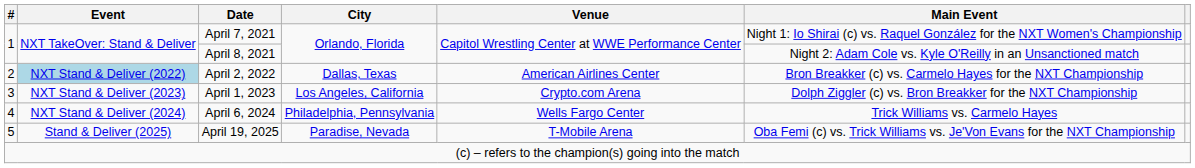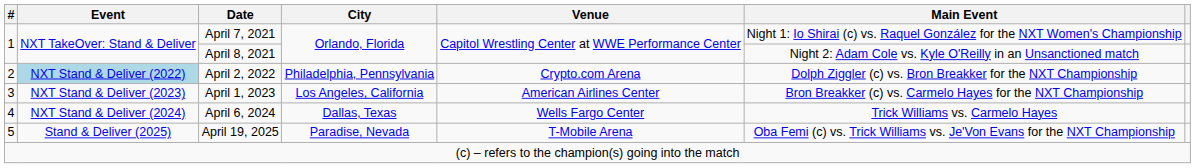 <table class="sortable wikitable succession-box" style="font-size:85%; text-align:center;">
 <tr>
 <th>#</th>
 <th>Event</th>
 <th>Date</th>
 <th>City</th>
 <th>Venue</th>
 <th>Main Event</th>
 <th></th>
 </tr>
 <tr>
 <td rowspan=2>1</td>
 <td rowspan=2><a href='#'>NXT TakeOver: Stand & Deliver</a></td>
 <td>April 7, 2021</td>
 <td rowspan=2><a href='#'>Orlando, Florida</a></td>
 <td rowspan=2><a href='#'>Capitol Wrestling Center</a> at <a href='#'>WWE Performance Center</a></td>
 <td>Night 1: <a href='#'>Io Shirai</a> (c) vs. <a href='#'>Raquel González</a> for the <a href='#'>NXT Women's Championship</a></td>
 <td></td>
 </tr>
 <tr>
 <td>April 8, 2021</td>
 <td>Night 2: <a href='#'>Adam Cole</a> vs. <a href='#'>Kyle O'Reilly</a> in an <a href='#'>Unsanctioned match</a></td>
 <td></td>
 </tr>
 <tr>
 <td>2</td>
 <td style="background: lightblue;"><a href='#'>NXT Stand & Deliver (2022)</a></td>
 <td>April 2, 2022</td>
-<td><a href='#'>Dallas, Texas</a></td>
-<td><a href='#'>American Airlines Center</a></td>
-<td><a href='#'>Bron Breakker</a> (c) vs. <a href='#'>Carmelo Hayes</a> for the <a href='#'>NXT Championship</a></td>
+<td><a href='#'>Philadelphia, Pennsylvania</a></td>
+<td><a href='#'>Crypto.com Arena</a></td>
+<td><a href='#'>Dolph Ziggler</a> (c) vs. <a href='#'>Bron Breakker</a> for the <a href='#'>NXT Championship</a></td>
 <td></td>
 </tr>
 <tr>
 <td>3</td>
 <td><a href='#'>NXT Stand & Deliver (2023)</a></td>
 <td>April 1, 2023</td>
 <td><a href='#'>Los Angeles, California</a></td>
-<td><a href='#'>Crypto.com Arena</a></td>
-<td><a href='#'>Dolph Ziggler</a> (c) vs. <a href='#'>Bron Breakker</a> for the <a href='#'>NXT Championship</a></td>
+<td><a href='#'>American Airlines Center</a></td>
+<td><a href='#'>Bron Breakker</a> (c) vs. <a href='#'>Carmelo Hayes</a> for the <a href='#'>NXT Championship</a></td>
 <td></td>
 </tr>
 <tr>
 <td>4</td>
 <td><a href='#'>NXT Stand & Deliver (2024)</a></td>
 <td>April 6, 2024</td>
-<td><a href='#'>Philadelphia, Pennsylvania</a></td>
+<td><a href='#'>Dallas, Texas</a></td>
 <td><a href='#'>Wells Fargo Center</a></td>
 <td><a href='#'>Trick Williams</a> vs. <a href='#'>Carmelo Hayes</a></td>
 <td></td>
 </tr>
 <tr>
 <td>5</td>
 <td><a href='#'>Stand & Deliver (2025)</a></td>
 <td>April 19, 2025</td>
 <td><a href='#'>Paradise, Nevada</a></td>
 <td><a href='#'>T-Mobile Arena</a></td>
 <td><a href='#'>Oba Femi</a> (c) vs. <a href='#'>Trick Williams</a> vs. <a href='#'>Je'Von Evans</a> for the <a href='#'>NXT Championship</a></td>
 <td></td>
 </tr>
 <tr>
 <td colspan="8">(c) – refers to the champion(s) going into the match</td>
 </tr>
 </table>
